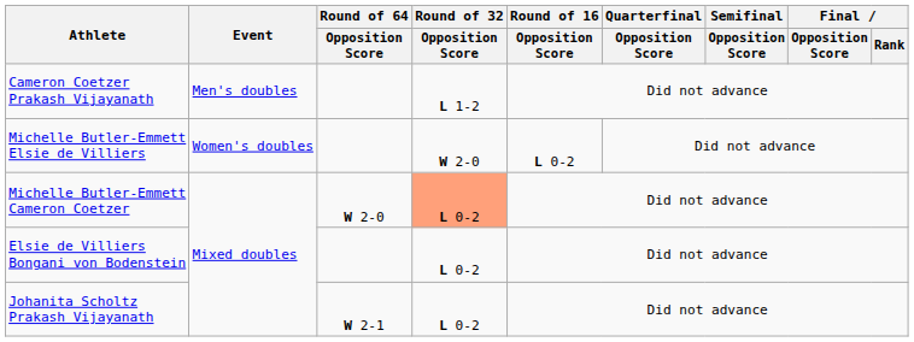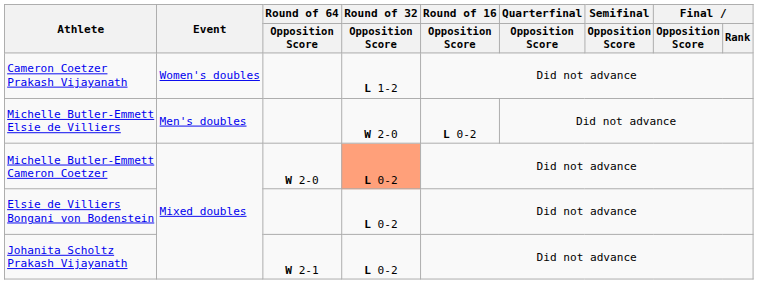 <table class=wikitable style="font-size:90%">
 <tr>
 <th rowspan=2>Athlete</th>
 <th rowspan=2>Event</th>
 <th>Round of 64</th>
 <th>Round of 32</th>
 <th>Round of 16</th>
 <th>Quarterfinal</th>
 <th>Semifinal</th>
 <th colspan=2>Final / </th>
 </tr>
 <tr style="font-size:95%">
 <th>Opposition<br>Score</th>
 <th>Opposition<br>Score</th>
 <th>Opposition<br>Score</th>
 <th>Opposition<br>Score</th>
 <th>Opposition<br>Score</th>
 <th>Opposition<br>Score</th>
 <th>Rank</th>
 </tr>
 <tr align=center>
 <td align=left><a href='#'>Cameron Coetzer</a><br><a href='#'>Prakash Vijayanath</a></td>
-<td align=left><a href='#'>Men's doubles</a></td>
+<td align=left><a href='#'>Women's doubles</a></td>
 <td></td>
 <td><br><br> <strong>L</strong> 1-2</td>
 <td Colspan=5>Did not advance</td>
 </tr>
 <tr align=center>
 <td align=left><a href='#'>Michelle Butler-Emmett</a><br><a href='#'>Elsie de Villiers</a></td>
-<td align=left><a href='#'>Women's doubles</a></td>
+<td align=left><a href='#'>Men's doubles</a></td>
 <td></td>
 <td><br><br>  <strong>W</strong> 2-0</td>
 <td><br><br> <strong>L</strong> 0-2</td>
 <td Colspan=4>Did not advance</td>
 </tr>
 <tr align=center>
 <td align=left><a href='#'>Michelle Butler-Emmett</a><br><a href='#'>Cameron Coetzer</a></td>
 <td align=left rowspan=3><a href='#'>Mixed doubles</a></td>
 <td><br><br>  <strong>W</strong> 2-0</td>
 <td style="background: lightsalmon;"><br><br> <strong>L</strong> 0-2</td>
 <td Colspan=5>Did not advance</td>
 </tr>
 <tr align=center>
 <td align=left><a href='#'>Elsie de Villiers</a><br><a href='#'>Bongani von Bodenstein</a></td>
 <td></td>
 <td><br><br> <strong>L</strong> 0-2</td>
 <td Colspan=5>Did not advance</td>
 </tr>
 <tr align=center>
 <td align=left><a href='#'>Johanita Scholtz</a><br><a href='#'>Prakash Vijayanath</a></td>
 <td><br><br> <strong>W</strong> 2-1</td>
 <td><br><br> <strong>L</strong> 0-2</td>
 <td Colspan=5>Did not advance</td>
 </tr>
 </table>
